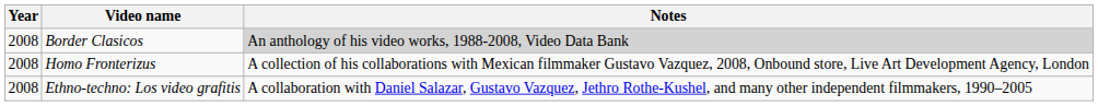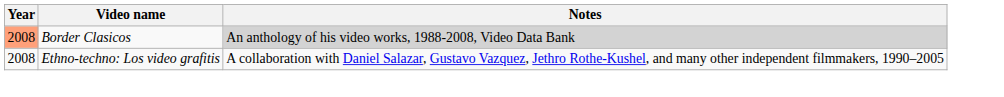 <table class="wikitable">
 <tr>
 <th>Year</th>
 <th>Video name</th>
 <th>Notes</th>
 </tr>
 <tr>
-<td>2008</td>
+<td style="background: lightsalmon;">2008</td>
 <td><em>Border Clasicos</em></td>
 <td style="background: lightgrey;">An anthology of his video works, 1988-2008, Video Data Bank</td>
-</tr>
-<tr>
-<td>2008</td>
-<td><em>Homo Fronterizus</em></td>
-<td>A collection of his collaborations with Mexican filmmaker Gustavo Vazquez, 2008, Onbound store, Live Art Development Agency, London</td>
 </tr>
 <tr>
 <td>2008</td>
 <td><em>Ethno-techno: Los video grafitis</em></td>
 <td>A collaboration with <a href='#'>Daniel Salazar</a>, <a href='#'>Gustavo Vazquez</a>, <a href='#'>Jethro Rothe-Kushel</a>, and many other independent filmmakers, 1990–2005</td>
 </tr>
 </table>
